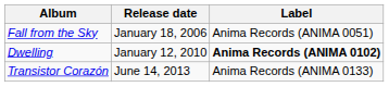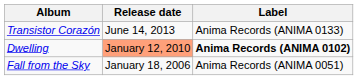 <table class="wikitable">
 <tr>
 <th>Album</th>
 <th>Release date</th>
 <th>Label</th>
 </tr>
 <tr>
+<td><em><a href='#'>Transistor Corazón</a></em></td>
+<td>June 14, 2013</td>
+<td>Anima Records (ANIMA 0133)</td>
+</tr>
+<tr>
+<td><em><a href='#'>Dwelling</a></em></td>
+<td style="background: lightsalmon;">January 12, 2010</td>
+<td><strong>Anima Records (ANIMA 0102)</strong></td>
+</tr>
+<tr>
 <td><em><a href='#'>Fall from the Sky</a></em></td>
 <td>January 18, 2006</td>
 <td>Anima Records (ANIMA 0051)</td>
 </tr>
-<tr>
-<td><em><a href='#'>Dwelling</a></em></td>
-<td>January 12, 2010</td>
-<td><strong>Anima Records (ANIMA 0102)</strong></td>
-</tr>
-<tr>
-<td><em><a href='#'>Transistor Corazón</a></em></td>
-<td>June 14, 2013</td>
-<td>Anima Records (ANIMA 0133)</td>
-</tr>
 </table>
